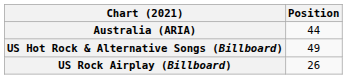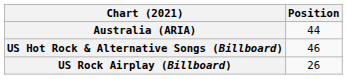 <table class="wikitable sortable plainrowheaders" style="text-align:center">
 <tr>
 <th scope="col">Chart (2021)</th>
 <th scope="col">Position</th>
 </tr>
 <tr>
 <th scope="row">Australia (ARIA)</th>
 <td>44</td>
 </tr>
 <tr>
 <th scope="row">US Hot Rock & Alternative Songs (<em>Billboard</em>)</th>
-<td>49</td>
+<td>46</td>
 </tr>
 <tr>
 <th scope="row">US Rock Airplay (<em>Billboard</em>)</th>
 <td>26</td>
 </tr>
 </table>
